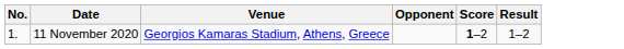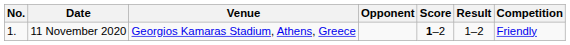 <table class="wikitable">
 <tr>
 <th>No.</th>
 <th>Date</th>
 <th>Venue</th>
 <th>Opponent</th>
 <th>Score</th>
 <th>Result</th>
+<th>Competition</th>
 </tr>
 <tr>
 <td>1.</td>
 <td>11 November 2020</td>
 <td><a href='#'>Georgios Kamaras Stadium</a>, <a href='#'>Athens</a>, <a href='#'>Greece</a></td>
 <td></td>
 <td align=center><strong>1</strong>–2</td>
 <td align=center>1–2</td>
+<td><a href='#'>Friendly</a></td>
 </tr>
 </table>
